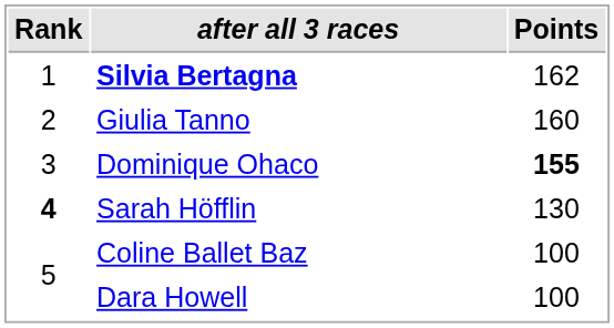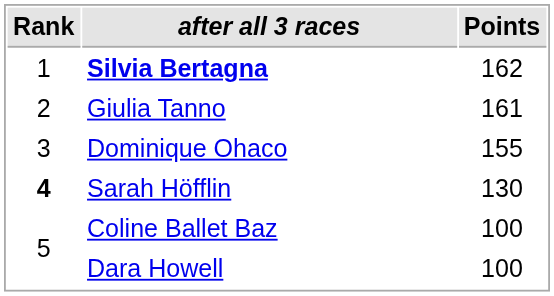 <table cellspacing="1" cellpadding="3" style="border:1px solid #aaa; font-size:86%;">
 <tr style="background:#e4e4e4;">
 <th style="border-bottom:1px solid #aaa; width:10px;">Rank</th>
 <th style="border-bottom:1px solid #aaa; width:200px;"><em>after all 3 races</em></th>
 <th style="border-bottom:1px solid #aaa; width:20px;">Points</th>
 </tr>
 <tr>
 <td align=center>1</td>
 <td><strong> <a href='#'>Silvia Bertagna</a></strong></td>
 <td align=center>162</td>
 </tr>
 <tr>
 <td align=center>2</td>
 <td> <a href='#'>Giulia Tanno</a></td>
-<td align=center>160</td>
+<td align=center>161</td>
 </tr>
 <tr>
 <td align=center>3</td>
 <td> <a href='#'>Dominique Ohaco</a></td>
-<td align=center><strong>155</strong></td>
+<td align=center>155</td>
 </tr>
 <tr>
 <td align=center><strong>4</strong></td>
 <td> <a href='#'>Sarah Höfflin</a></td>
 <td align=center>130</td>
 </tr>
 <tr>
 <td rowspan=2 align=center>5</td>
 <td> <a href='#'>Coline Ballet Baz</a></td>
 <td align=center>100</td>
 </tr>
 <tr>
 <td> <a href='#'>Dara Howell</a></td>
 <td align=center>100</td>
 </tr>
 </table>
